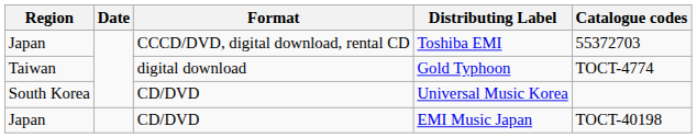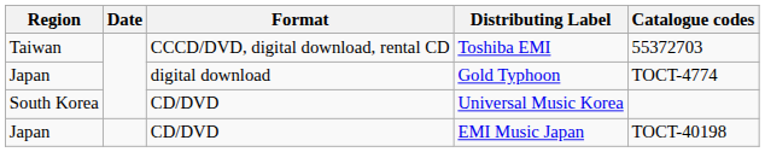 <table class="wikitable">
 <tr>
 <th>Region</th>
 <th>Date</th>
 <th>Format</th>
 <th>Distributing Label</th>
 <th>Catalogue codes</th>
 </tr>
 <tr>
-<td>Japan</td>
+<td>Taiwan</td>
 <td rowspan=3></td>
 <td>CCCD/DVD, digital download, rental CD</td>
 <td><a href='#'>Toshiba EMI</a></td>
 <td>55372703</td>
 </tr>
 <tr>
-<td>Taiwan</td>
+<td>Japan</td>
 <td>digital download</td>
 <td><a href='#'>Gold Typhoon</a></td>
 <td>TOCT-4774</td>
 </tr>
 <tr>
 <td>South Korea</td>
 <td>CD/DVD</td>
 <td><a href='#'>Universal Music Korea</a></td>
 <td></td>
 </tr>
 <tr>
 <td>Japan</td>
 <td rowspan=2></td>
 <td>CD/DVD</td>
 <td><a href='#'>EMI Music Japan</a></td>
 <td>TOCT-40198</td>
 </tr>
 </table>
